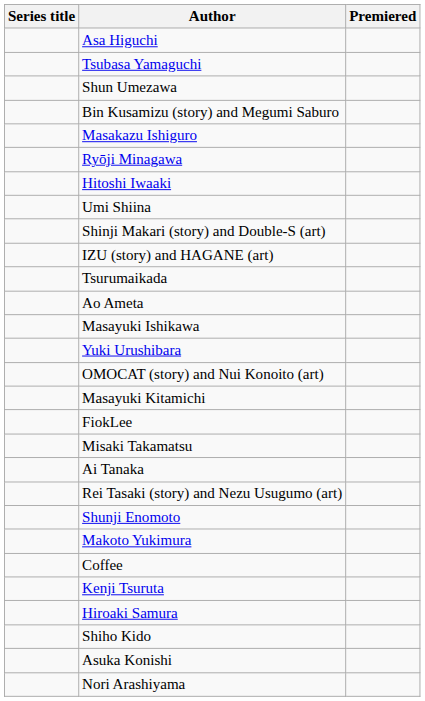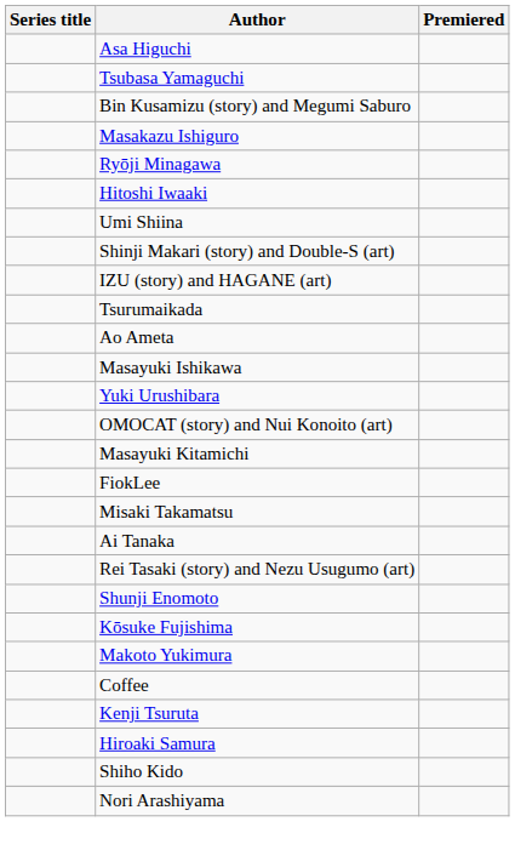 <table class="wikitable sortable">
 <tr>
 <th>Series title</th>
 <th>Author</th>
 <th>Premiered</th>
 </tr>
 <tr>
 <td></td>
 <td><a href='#'>Asa Higuchi</a></td>
 <td></td>
 </tr>
 <tr>
 <td></td>
 <td><a href='#'>Tsubasa Yamaguchi</a></td>
-<td></td>
-</tr>
-<tr>
-<td></td>
-<td>Shun Umezawa</td>
 <td></td>
 </tr>
 <tr>
 <td></td>
 <td>Bin Kusamizu (story) and Megumi Saburo</td>
 <td></td>
 </tr>
 <tr>
 <td></td>
 <td><a href='#'>Masakazu Ishiguro</a></td>
 <td></td>
 </tr>
 <tr>
 <td></td>
 <td><a href='#'>Ryōji Minagawa</a></td>
 <td></td>
 </tr>
 <tr>
 <td></td>
 <td><a href='#'>Hitoshi Iwaaki</a></td>
 <td></td>
 </tr>
 <tr>
 <td></td>
 <td>Umi Shiina</td>
 <td></td>
 </tr>
 <tr>
 <td></td>
 <td>Shinji Makari (story) and Double-S (art)</td>
 <td></td>
 </tr>
 <tr>
 <td></td>
 <td>IZU (story) and HAGANE (art)</td>
 <td></td>
 </tr>
 <tr>
 <td></td>
 <td>Tsurumaikada</td>
 <td></td>
 </tr>
 <tr>
 <td></td>
 <td>Ao Ameta</td>
 <td></td>
 </tr>
 <tr>
 <td></td>
 <td>Masayuki Ishikawa</td>
 <td></td>
 </tr>
 <tr>
 <td></td>
 <td><a href='#'>Yuki Urushibara</a></td>
 <td></td>
 </tr>
 <tr>
 <td></td>
 <td>OMOCAT (story) and Nui Konoito (art)</td>
 <td></td>
 </tr>
 <tr>
 <td></td>
 <td>Masayuki Kitamichi</td>
 <td></td>
 </tr>
 <tr>
 <td></td>
 <td>FiokLee</td>
 <td></td>
 </tr>
 <tr>
 <td></td>
 <td>Misaki Takamatsu</td>
 <td></td>
 </tr>
 <tr>
 <td></td>
 <td>Ai Tanaka</td>
 <td></td>
 </tr>
 <tr>
 <td></td>
 <td>Rei Tasaki (story) and Nezu Usugumo (art)</td>
 <td></td>
 </tr>
 <tr>
 <td></td>
 <td><a href='#'>Shunji Enomoto</a></td>
 <td></td>
 </tr>
 <tr>
 <td></td>
+<td><a href='#'>Kōsuke Fujishima</a></td>
+<td></td>
+</tr>
+<tr>
+<td></td>
 <td><a href='#'>Makoto Yukimura</a></td>
 <td></td>
 </tr>
 <tr>
 <td></td>
 <td>Coffee</td>
 <td></td>
 </tr>
 <tr>
 <td></td>
 <td><a href='#'>Kenji Tsuruta</a></td>
 <td></td>
 </tr>
 <tr>
 <td></td>
 <td><a href='#'>Hiroaki Samura</a></td>
 <td></td>
 </tr>
 <tr>
 <td></td>
 <td>Shiho Kido</td>
 <td></td>
 </tr>
 <tr>
 <td></td>
-<td>Asuka Konishi</td>
-<td></td>
-</tr>
-<tr>
-<td></td>
 <td>Nori Arashiyama</td>
 <td></td>
 </tr>
 </table>
